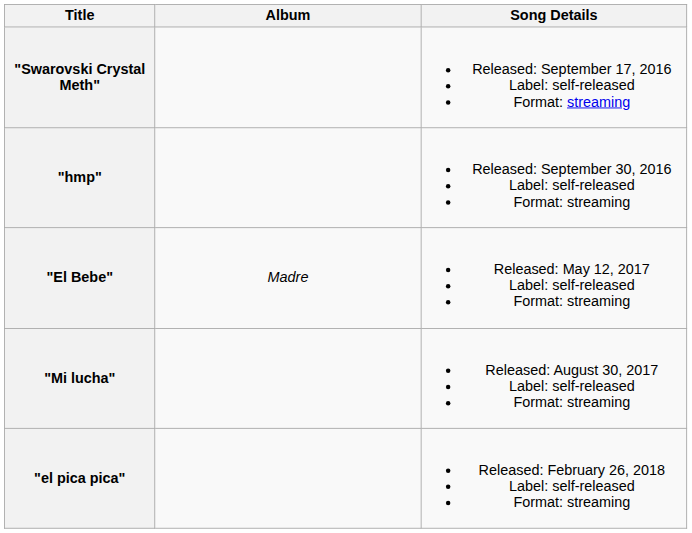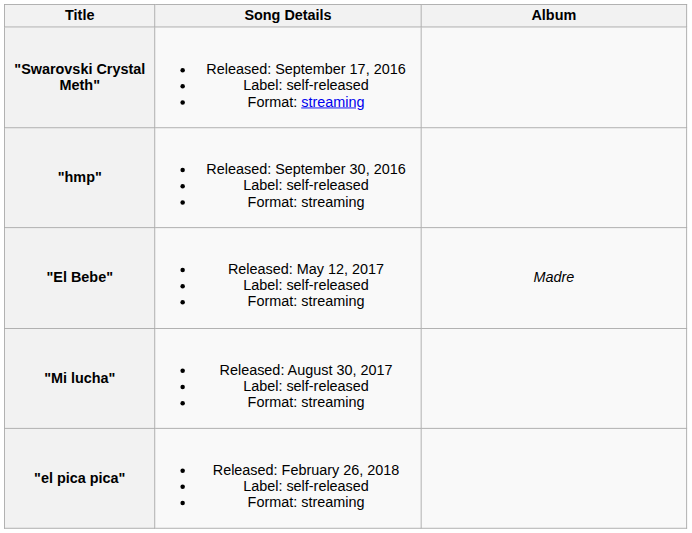 <table class="wikitable plainrowheaders" style="text-align:center;">
 <tr>
 <th scope="col" rowspan="1" style="width:10em;">Title</th>
+<th scope="col" rowspan="1" style="width:18em;">Song Details</th>
 <th scope="col" rowspan="1" style="width:18em;">Album</th>
-<th scope="col" rowspan="1" style="width:18em;">Song Details</th>
 </tr>
 <tr>
 <th scope="row">"Swarovski Crystal Meth"</th>
+<td><br><ul><li>Released: September 17, 2016</li><li>Label: self-released</li><li>Format: <a href='#'>streaming</a></li></ul></td>
 <td></td>
-<td><br><ul><li>Released: September 17, 2016</li><li>Label: self-released</li><li>Format: <a href='#'>streaming</a></li></ul></td>
 </tr>
 <tr>
 <th scope="row">"hmp"</th>
+<td><br><ul><li>Released: September 30, 2016</li><li>Label: self-released</li><li>Format: streaming</li></ul></td>
 <td></td>
-<td><br><ul><li>Released: September 30, 2016</li><li>Label: self-released</li><li>Format: streaming</li></ul></td>
 </tr>
 <tr>
 <th scope="row">"El Bebe"</th>
+<td><br><ul><li>Released: May 12, 2017</li><li>Label: self-released</li><li>Format: streaming</li></ul></td>
 <td><em>Madre</em></td>
-<td><br><ul><li>Released: May 12, 2017</li><li>Label: self-released</li><li>Format: streaming</li></ul></td>
 </tr>
 <tr>
 <th scope="row">"Mi lucha"</th>
+<td><br><ul><li>Released: August 30, 2017</li><li>Label: self-released</li><li>Format: streaming</li></ul></td>
 <td></td>
-<td><br><ul><li>Released: August 30, 2017</li><li>Label: self-released</li><li>Format: streaming</li></ul></td>
 </tr>
 <tr>
 <th scope="row">"el pica pica"</th>
+<td><br><ul><li>Released: February 26, 2018</li><li>Label: self-released</li><li>Format: streaming</li></ul></td>
 <td></td>
-<td><br><ul><li>Released: February 26, 2018</li><li>Label: self-released</li><li>Format: streaming</li></ul></td>
 </tr>
 </table>
